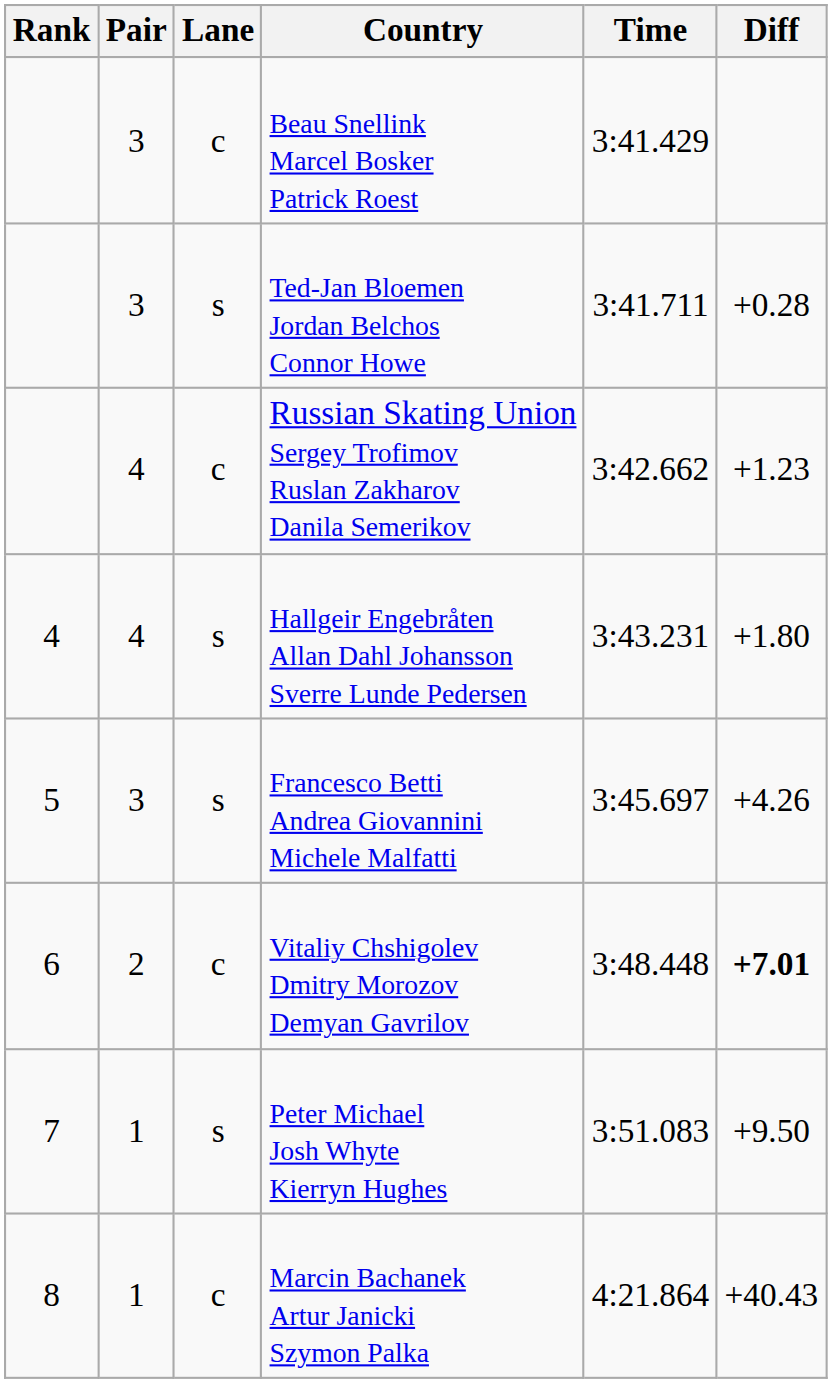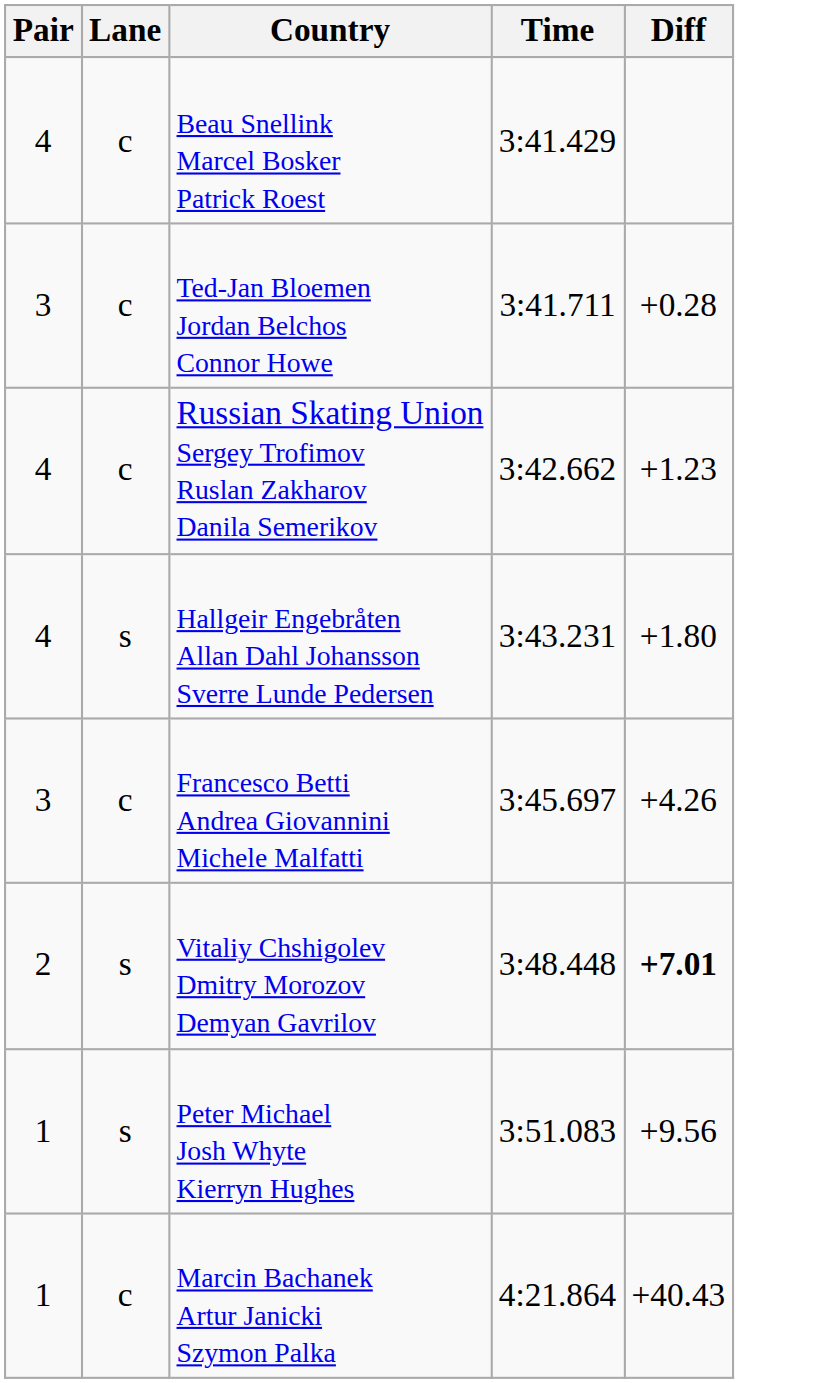 <table class="wikitable sortable" style="text-align:center">
 <tr>
-<th>Rank</th>
 <th>Pair</th>
 <th>Lane</th>
 <th>Country</th>
 <th>Time</th>
 <th>Diff</th>
 </tr>
 <tr>
-<td></td>
-<td>3</td>
+<td>4</td>
 <td>c</td>
 <td align=left><br><small><a href='#'>Beau Snellink</a><br><a href='#'>Marcel Bosker</a><br><a href='#'>Patrick Roest</a></small></td>
 <td>3:41.429</td>
 <td></td>
 </tr>
 <tr>
-<td></td>
 <td>3</td>
-<td>s</td>
+<td>c</td>
 <td align=left><br><small><a href='#'>Ted-Jan Bloemen</a><br><a href='#'>Jordan Belchos</a><br><a href='#'>Connor Howe</a></small></td>
 <td>3:41.711</td>
 <td>+0.28</td>
 </tr>
 <tr>
-<td></td>
 <td>4</td>
 <td>c</td>
 <td align=left><a href='#'>Russian Skating Union</a><br><small><a href='#'>Sergey Trofimov</a><br><a href='#'>Ruslan Zakharov</a><br><a href='#'>Danila Semerikov</a></small></td>
 <td>3:42.662</td>
 <td>+1.23</td>
 </tr>
 <tr>
 <td>4</td>
-<td>4</td>
 <td>s</td>
 <td align=left><br><small><a href='#'>Hallgeir Engebråten</a><br><a href='#'>Allan Dahl Johansson</a><br><a href='#'>Sverre Lunde Pedersen</a></small></td>
 <td>3:43.231</td>
 <td>+1.80</td>
 </tr>
 <tr>
-<td>5</td>
 <td>3</td>
-<td>s</td>
+<td>c</td>
 <td align=left><br><small><a href='#'>Francesco Betti</a><br><a href='#'>Andrea Giovannini</a><br><a href='#'>Michele Malfatti</a></small></td>
 <td>3:45.697</td>
 <td>+4.26</td>
 </tr>
 <tr>
-<td>6</td>
 <td>2</td>
-<td>c</td>
+<td>s</td>
 <td align=left><br><small><a href='#'>Vitaliy Chshigolev</a><br><a href='#'>Dmitry Morozov</a><br><a href='#'>Demyan Gavrilov</a></small></td>
 <td>3:48.448</td>
 <td><strong>+7.01</strong></td>
 </tr>
 <tr>
-<td>7</td>
 <td>1</td>
 <td>s</td>
 <td align=left><br><small><a href='#'>Peter Michael</a><br><a href='#'>Josh Whyte</a><br><a href='#'>Kierryn Hughes</a></small></td>
 <td>3:51.083</td>
-<td>+9.50</td>
+<td>+9.56</td>
 </tr>
 <tr>
-<td>8</td>
 <td>1</td>
 <td>c</td>
 <td align=left><br><small><a href='#'>Marcin Bachanek</a><br><a href='#'>Artur Janicki</a><br><a href='#'>Szymon Palka</a></small></td>
 <td>4:21.864</td>
 <td>+40.43</td>
 </tr>
 </table>
